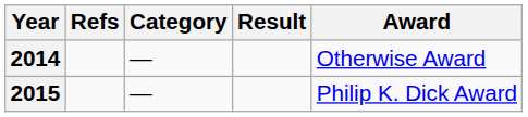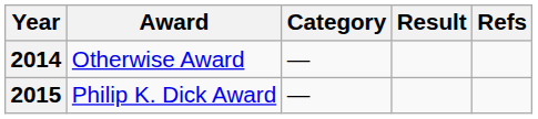 <table class="wikitable sortable">
 <tr>
 <th>Year</th>
-<th>Refs</th>
+<th>Award</th>
 <th>Category</th>
 <th>Result</th>
-<th>Award</th>
+<th>Refs</th>
 </tr>
 <tr>
 <th>2014</th>
-<td></td>
+<td><a href='#'>Otherwise Award</a></td>
 <td>—</td>
 <td></td>
-<td><a href='#'>Otherwise Award</a></td>
+<td></td>
 </tr>
 <tr>
 <th>2015</th>
-<td></td>
+<td><a href='#'>Philip K. Dick Award</a></td>
 <td>—</td>
 <td></td>
-<td><a href='#'>Philip K. Dick Award</a></td>
+<td></td>
 </tr>
 </table>
